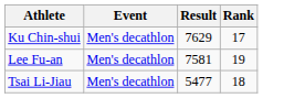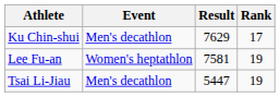 <table class="wikitable" style="font-size:90%; text-align:center">
 <tr>
 <th>Athlete</th>
 <th>Event</th>
 <th>Result</th>
 <th>Rank</th>
 </tr>
 <tr>
 <td align="left"><a href='#'>Ku Chin-shui</a></td>
 <td align="left"><a href='#'>Men's decathlon</a></td>
 <td>7629</td>
 <td>17</td>
 </tr>
 <tr>
 <td align="left"><a href='#'>Lee Fu-an</a></td>
-<td align="left"><a href='#'>Men's decathlon</a></td>
+<td align="left"><a href='#'>Women's heptathlon</a></td>
 <td>7581</td>
 <td>19</td>
 </tr>
 <tr>
 <td align="left"><a href='#'>Tsai Li-Jiau</a></td>
 <td align="left"><a href='#'>Men's decathlon</a></td>
-<td>5477</td>
-<td>18</td>
+<td>5447</td>
+<td>19</td>
 </tr>
 </table>
